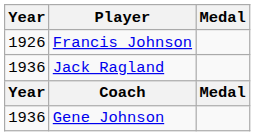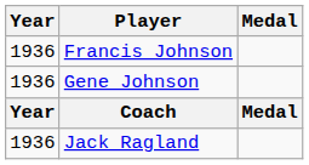 <table class="wikitable">
 <tr>
 <th>Year</th>
 <th>Player</th>
 <th>Medal</th>
 </tr>
 <tr>
-<td>1926</td>
+<td>1936</td>
 <td><a href='#'>Francis Johnson</a></td>
 <td style="text-align:center;"></td>
 </tr>
 <tr>
 <td>1936</td>
-<td><a href='#'>Jack Ragland</a></td>
+<td><a href='#'>Gene Johnson</a></td>
 <td style="text-align:center;"></td>
 </tr>
 <tr>
 <th>Year</th>
 <th>Coach</th>
 <th>Medal</th>
 </tr>
 <tr>
 <td>1936</td>
-<td><a href='#'>Gene Johnson</a></td>
+<td><a href='#'>Jack Ragland</a></td>
 <td style="text-align:center;"></td>
 </tr>
 </table>
